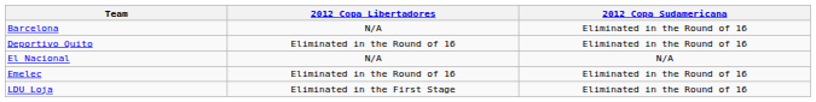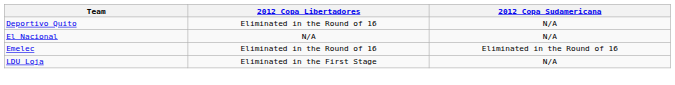 <table class="wikitable">
 <tr>
 <th width= 16%>Team</th>
 <th width= 21%><a href='#'>2012 Copa Libertadores</a></th>
 <th width= 21%><a href='#'>2012 Copa Sudamericana</a></th>
 </tr>
 <tr align="center">
-<td align=left><a href='#'>Barcelona</a></td>
-<td>N/A</td>
-<td>Eliminated in the Round of 16</td>
-</tr>
-<tr align="center">
 <td align=left><a href='#'>Deportivo Quito</a></td>
 <td>Eliminated in the Round of 16</td>
-<td>Eliminated in the Round of 16</td>
+<td>N/A</td>
 </tr>
 <tr align="center">
 <td align=left><a href='#'>El Nacional</a></td>
 <td>N/A</td>
 <td>N/A</td>
 </tr>
 <tr align="center">
 <td align=left><a href='#'>Emelec</a></td>
 <td>Eliminated in the Round of 16</td>
 <td>Eliminated in the Round of 16</td>
 </tr>
 <tr align="center">
 <td align=left><a href='#'>LDU Loja</a></td>
 <td>Eliminated in the First Stage</td>
-<td>Eliminated in the Round of 16</td>
+<td>N/A</td>
 </tr>
 </table>
